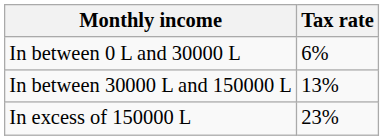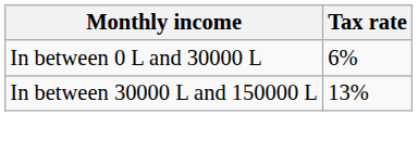 <table class="wikitable">
 <tr>
 <th>Monthly income</th>
 <th>Tax rate</th>
 </tr>
 <tr>
 <td>In between 0 L and 30000 L</td>
 <td>6%</td>
 </tr>
 <tr>
 <td>In between 30000 L and 150000 L</td>
 <td>13%</td>
 </tr>
-<tr>
-<td>In excess of 150000 L</td>
-<td>23%</td>
-</tr>
 </table>
